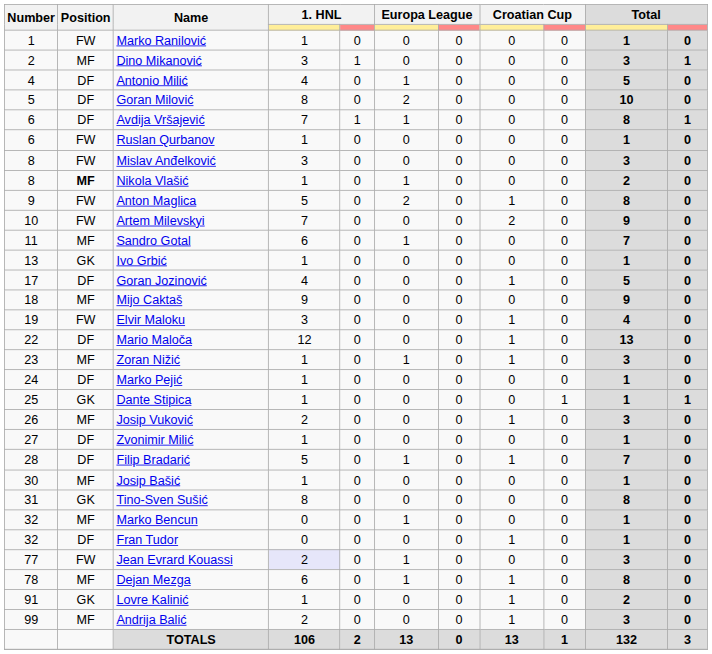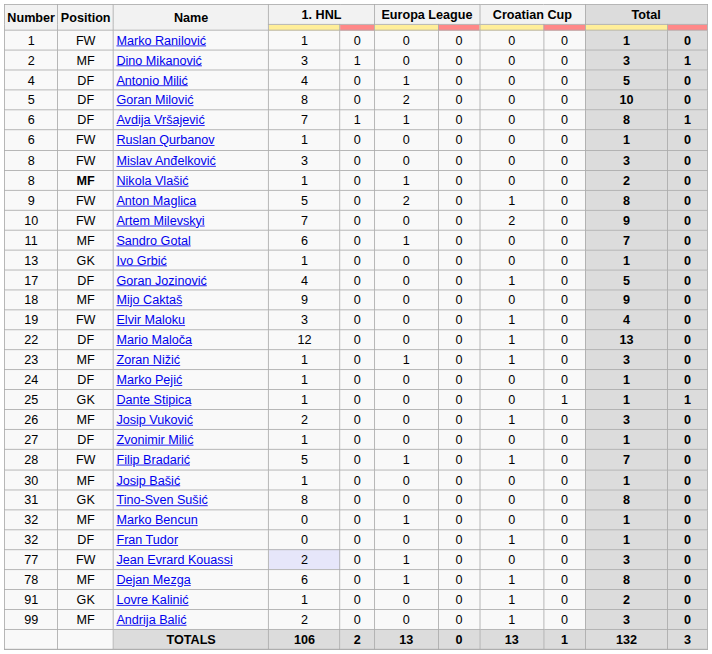 <table class="wikitable" style="font-size: 95%; text-align: center;">
 <tr>
 <th width=40  rowspan="2"  align="center">Number</th>
 <th width=40  rowspan="2"  align="center">Position</th>
 <th width=180 rowspan="2"  align="center">Name</th>
 <th width=120 colspan="2" align="center">1. HNL</th>
 <th width=120 colspan="2" align="center">Europa League</th>
 <th width=120 colspan="2" align="center">Croatian Cup</th>
 <th width=140 colspan="2" align="center" style="background: #DCDCDC">Total</th>
 </tr>
 <tr>
 <th style="background: #FFEE99"></th>
 <th style="background: #FF8888"></th>
 <th style="background: #FFEE99"></th>
 <th style="background: #FF8888"></th>
 <th style="background: #FFEE99"></th>
 <th style="background: #FF8888"></th>
 <th style="background: #FFEE99"></th>
 <th style="background: #FF8888"></th>
 </tr>
 <tr>
 <td>1</td>
 <td>FW</td>
 <td style="text-align:left;"> <a href='#'>Marko Ranilović</a></td>
 <td>1</td>
 <td>0</td>
 <td>0</td>
 <td>0</td>
 <td>0</td>
 <td>0</td>
 <th style="background: #DCDCDC">1</th>
 <th style="background: #DCDCDC">0</th>
 </tr>
 <tr>
 <td>2</td>
 <td>MF</td>
 <td style="text-align:left;"> <a href='#'>Dino Mikanović</a></td>
 <td>3</td>
 <td>1</td>
 <td>0</td>
 <td>0</td>
 <td>0</td>
 <td>0</td>
 <th style="background: #DCDCDC">3</th>
 <th style="background: #DCDCDC">1</th>
 </tr>
 <tr>
 <td>4</td>
 <td>DF</td>
 <td style="text-align:left;"> <a href='#'>Antonio Milić</a></td>
 <td>4</td>
 <td>0</td>
 <td>1</td>
 <td>0</td>
 <td>0</td>
 <td>0</td>
 <th style="background: #DCDCDC">5</th>
 <th style="background: #DCDCDC">0</th>
 </tr>
 <tr>
 <td>5</td>
 <td>DF</td>
 <td style="text-align:left;"> <a href='#'>Goran Milović</a></td>
 <td>8</td>
 <td>0</td>
 <td>2</td>
 <td>0</td>
 <td>0</td>
 <td>0</td>
 <th style="background: #DCDCDC">10</th>
 <th style="background: #DCDCDC">0</th>
 </tr>
 <tr>
 <td>6</td>
 <td>DF</td>
 <td style="text-align:left;"> <a href='#'>Avdija Vršajević</a></td>
 <td>7</td>
 <td>1</td>
 <td>1</td>
 <td>0</td>
 <td>0</td>
 <td>0</td>
 <th style="background: #DCDCDC">8</th>
 <th style="background: #DCDCDC">1</th>
 </tr>
 <tr>
 <td>6</td>
 <td>FW</td>
 <td style="text-align:left;"> <a href='#'>Ruslan Qurbanov</a></td>
 <td>1</td>
 <td>0</td>
 <td>0</td>
 <td>0</td>
 <td>0</td>
 <td>0</td>
 <th style="background: #DCDCDC">1</th>
 <th style="background: #DCDCDC">0</th>
 </tr>
 <tr>
 <td>8</td>
 <td>FW</td>
 <td style="text-align:left;"> <a href='#'>Mislav Anđelković</a></td>
 <td>3</td>
 <td>0</td>
 <td>0</td>
 <td>0</td>
 <td>0</td>
 <td>0</td>
 <th style="background: #DCDCDC">3</th>
 <th style="background: #DCDCDC">0</th>
 </tr>
 <tr>
 <td>8</td>
 <td><strong>MF</strong></td>
 <td style="text-align:left;"> <a href='#'>Nikola Vlašić</a></td>
 <td>1</td>
 <td>0</td>
 <td>1</td>
 <td>0</td>
 <td>0</td>
 <td>0</td>
 <th style="background: #DCDCDC">2</th>
 <th style="background: #DCDCDC">0</th>
 </tr>
 <tr>
 <td>9</td>
 <td>FW</td>
 <td style="text-align:left;"> <a href='#'>Anton Maglica</a></td>
 <td>5</td>
 <td>0</td>
 <td>2</td>
 <td>0</td>
 <td>1</td>
 <td>0</td>
 <th style="background: #DCDCDC">8</th>
 <th style="background: #DCDCDC">0</th>
 </tr>
 <tr>
 <td>10</td>
 <td>FW</td>
 <td style="text-align:left;"> <a href='#'>Artem Milevskyi</a></td>
 <td>7</td>
 <td>0</td>
 <td>0</td>
 <td>0</td>
 <td>2</td>
 <td>0</td>
 <th style="background: #DCDCDC">9</th>
 <th style="background: #DCDCDC">0</th>
 </tr>
 <tr>
 <td>11</td>
 <td>MF</td>
 <td style="text-align:left;"> <a href='#'>Sandro Gotal</a></td>
 <td>6</td>
 <td>0</td>
 <td>1</td>
 <td>0</td>
 <td>0</td>
 <td>0</td>
 <th style="background: #DCDCDC">7</th>
 <th style="background: #DCDCDC">0</th>
 </tr>
 <tr>
 <td>13</td>
 <td>GK</td>
 <td style="text-align:left;"> <a href='#'>Ivo Grbić</a></td>
 <td>1</td>
 <td>0</td>
 <td>0</td>
 <td>0</td>
 <td>0</td>
 <td>0</td>
 <th style="background: #DCDCDC">1</th>
 <th style="background: #DCDCDC">0</th>
 </tr>
 <tr>
 <td>17</td>
 <td>DF</td>
 <td style="text-align:left;"> <a href='#'>Goran Jozinović</a></td>
 <td>4</td>
 <td>0</td>
 <td>0</td>
 <td>0</td>
 <td>1</td>
 <td>0</td>
 <th style="background: #DCDCDC">5</th>
 <th style="background: #DCDCDC">0</th>
 </tr>
 <tr>
 <td>18</td>
 <td>MF</td>
 <td style="text-align:left;"> <a href='#'>Mijo Caktaš</a></td>
 <td>9</td>
 <td>0</td>
 <td>0</td>
 <td>0</td>
 <td>0</td>
 <td>0</td>
 <th style="background: #DCDCDC">9</th>
 <th style="background: #DCDCDC">0</th>
 </tr>
 <tr>
 <td>19</td>
 <td>FW</td>
 <td style="text-align:left;"> <a href='#'>Elvir Maloku</a></td>
 <td>3</td>
 <td>0</td>
 <td>0</td>
 <td>0</td>
 <td>1</td>
 <td>0</td>
 <th style="background: #DCDCDC">4</th>
 <th style="background: #DCDCDC">0</th>
 </tr>
 <tr>
 <td>22</td>
 <td>DF</td>
 <td style="text-align:left;"> <a href='#'>Mario Maloča</a></td>
 <td>12</td>
 <td>0</td>
 <td>0</td>
 <td>0</td>
 <td>1</td>
 <td>0</td>
 <th style="background: #DCDCDC">13</th>
 <th style="background: #DCDCDC">0</th>
 </tr>
 <tr>
 <td>23</td>
 <td>MF</td>
 <td style="text-align:left;"> <a href='#'>Zoran Nižić</a></td>
 <td>1</td>
 <td>0</td>
 <td>1</td>
 <td>0</td>
 <td>1</td>
 <td>0</td>
 <th style="background: #DCDCDC">3</th>
 <th style="background: #DCDCDC">0</th>
 </tr>
 <tr>
 <td>24</td>
 <td>DF</td>
 <td style="text-align:left;"> <a href='#'>Marko Pejić</a></td>
 <td>1</td>
 <td>0</td>
 <td>0</td>
 <td>0</td>
 <td>0</td>
 <td>0</td>
 <th style="background: #DCDCDC">1</th>
 <th style="background: #DCDCDC">0</th>
 </tr>
 <tr>
 <td>25</td>
 <td>GK</td>
 <td style="text-align:left;"> <a href='#'>Dante Stipica</a></td>
 <td>1</td>
 <td>0</td>
 <td>0</td>
 <td>0</td>
 <td>0</td>
 <td>1</td>
 <th style="background: #DCDCDC">1</th>
 <th style="background: #DCDCDC">1</th>
 </tr>
 <tr>
 <td>26</td>
 <td>MF</td>
 <td style="text-align:left;"> <a href='#'>Josip Vuković</a></td>
 <td>2</td>
 <td>0</td>
 <td>0</td>
 <td>0</td>
 <td>1</td>
 <td>0</td>
 <th style="background: #DCDCDC">3</th>
 <th style="background: #DCDCDC">0</th>
 </tr>
 <tr>
 <td>27</td>
 <td>DF</td>
 <td style="text-align:left;"> <a href='#'>Zvonimir Milić</a></td>
 <td>1</td>
 <td>0</td>
 <td>0</td>
 <td>0</td>
 <td>0</td>
 <td>0</td>
 <th style="background: #DCDCDC">1</th>
 <th style="background: #DCDCDC">0</th>
 </tr>
 <tr>
 <td>28</td>
-<td>DF</td>
+<td>FW</td>
 <td style="text-align:left;"> <a href='#'>Filip Bradarić</a></td>
 <td>5</td>
 <td>0</td>
 <td>1</td>
 <td>0</td>
 <td>1</td>
 <td>0</td>
 <th style="background: #DCDCDC">7</th>
 <th style="background: #DCDCDC">0</th>
 </tr>
 <tr>
 <td>30</td>
 <td>MF</td>
 <td style="text-align:left;"> <a href='#'>Josip Bašić</a></td>
 <td>1</td>
 <td>0</td>
 <td>0</td>
 <td>0</td>
 <td>0</td>
 <td>0</td>
 <th style="background: #DCDCDC">1</th>
 <th style="background: #DCDCDC">0</th>
 </tr>
 <tr>
 <td>31</td>
 <td>GK</td>
 <td style="text-align:left;"> <a href='#'>Tino-Sven Sušić</a></td>
 <td>8</td>
 <td>0</td>
 <td>0</td>
 <td>0</td>
 <td>0</td>
 <td>0</td>
 <th style="background: #DCDCDC">8</th>
 <th style="background: #DCDCDC">0</th>
 </tr>
 <tr>
 <td>32</td>
 <td>MF</td>
 <td style="text-align:left;"> <a href='#'>Marko Bencun</a></td>
 <td>0</td>
 <td>0</td>
 <td>1</td>
 <td>0</td>
 <td>0</td>
 <td>0</td>
 <th style="background: #DCDCDC">1</th>
 <th style="background: #DCDCDC">0</th>
 </tr>
 <tr>
 <td>32</td>
 <td>DF</td>
 <td style="text-align:left;"> <a href='#'>Fran Tudor</a></td>
 <td>0</td>
 <td>0</td>
 <td>0</td>
 <td>0</td>
 <td>1</td>
 <td>0</td>
 <th style="background: #DCDCDC">1</th>
 <th style="background: #DCDCDC">0</th>
 </tr>
 <tr>
 <td>77</td>
 <td>FW</td>
 <td style="text-align:left;"> <a href='#'>Jean Evrard Kouassi</a></td>
 <td style="background: lavender;">2</td>
 <td>0</td>
 <td>1</td>
 <td>0</td>
 <td>0</td>
 <td>0</td>
 <th style="background: #DCDCDC">3</th>
 <th style="background: #DCDCDC">0</th>
 </tr>
 <tr>
 <td>78</td>
 <td>MF</td>
 <td style="text-align:left;"> <a href='#'>Dejan Mezga</a></td>
 <td>6</td>
 <td>0</td>
 <td>1</td>
 <td>0</td>
 <td>1</td>
 <td>0</td>
 <th style="background: #DCDCDC">8</th>
 <th style="background: #DCDCDC">0</th>
 </tr>
 <tr>
 <td>91</td>
 <td>GK</td>
 <td style="text-align:left;"> <a href='#'>Lovre Kalinić</a></td>
 <td>1</td>
 <td>0</td>
 <td>0</td>
 <td>0</td>
 <td>1</td>
 <td>0</td>
 <th style="background: #DCDCDC">2</th>
 <th style="background: #DCDCDC">0</th>
 </tr>
 <tr>
 <td>99</td>
 <td>MF</td>
 <td style="text-align:left;"> <a href='#'>Andrija Balić</a></td>
 <td>2</td>
 <td>0</td>
 <td>0</td>
 <td>0</td>
 <td>1</td>
 <td>0</td>
 <th style="background: #DCDCDC">3</th>
 <th style="background: #DCDCDC">0</th>
 </tr>
 <tr>
 <td></td>
 <td></td>
 <th style="background: #DCDCDC">TOTALS</th>
 <th style="background: #DCDCDC">106</th>
 <th style="background: #DCDCDC">2</th>
 <th style="background: #DCDCDC">13</th>
 <th style="background: #DCDCDC">0</th>
 <th style="background: #DCDCDC">13</th>
 <th style="background: #DCDCDC">1</th>
 <th style="background: #DCDCDC">132</th>
 <th style="background: #DCDCDC">3</th>
 </tr>
 <tr>
 </tr>
 </table>
